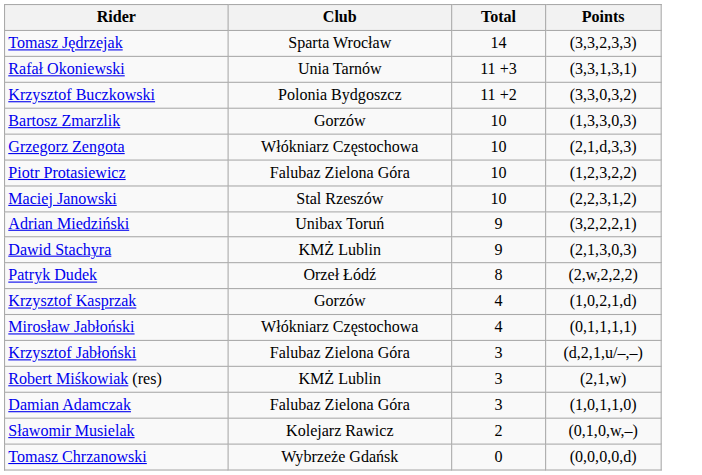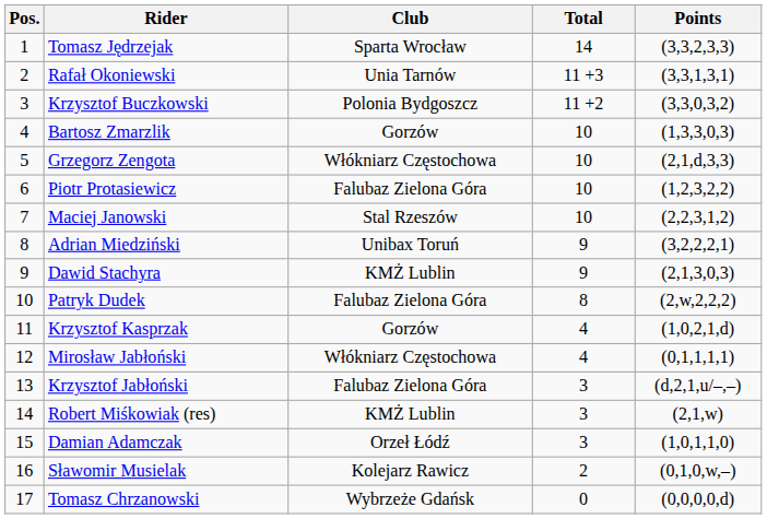 <table class=wikitable style="font-size:93%;">
 <tr>
+<th width=25px>Pos.</th>
 <th width=200px>Rider</th>
 <th width=200px>Club</th>
 <th width=80px>Total</th>
 <th width=100px>Points</th>
 </tr>
 <tr align=center>
+<td>1</td>
 <td align=left><a href='#'>Tomasz Jędrzejak</a></td>
 <td>Sparta Wrocław</td>
 <td>14</td>
 <td>(3,3,2,3,3)</td>
 </tr>
 <tr align=center>
+<td>2</td>
 <td align=left><a href='#'>Rafał Okoniewski</a></td>
 <td>Unia Tarnów</td>
 <td>11 +3</td>
 <td>(3,3,1,3,1)</td>
 </tr>
 <tr align=center>
+<td>3</td>
 <td align=left><a href='#'>Krzysztof Buczkowski</a></td>
 <td>Polonia Bydgoszcz</td>
 <td>11 +2</td>
 <td>(3,3,0,3,2)</td>
 </tr>
 <tr align=center>
+<td>4</td>
 <td align=left><a href='#'>Bartosz Zmarzlik</a></td>
 <td>Gorzów</td>
 <td>10</td>
 <td>(1,3,3,0,3)</td>
 </tr>
 <tr align=center>
+<td>5</td>
 <td align=left><a href='#'>Grzegorz Zengota</a></td>
 <td>Włókniarz Częstochowa</td>
 <td>10</td>
 <td>(2,1,d,3,3)</td>
 </tr>
 <tr align=center>
+<td>6</td>
 <td align=left><a href='#'>Piotr Protasiewicz</a></td>
 <td>Falubaz Zielona Góra</td>
 <td>10</td>
 <td>(1,2,3,2,2)</td>
 </tr>
 <tr align=center>
+<td>7</td>
 <td align=left><a href='#'>Maciej Janowski</a></td>
 <td>Stal Rzeszów</td>
 <td>10</td>
 <td>(2,2,3,1,2)</td>
 </tr>
 <tr align=center>
+<td>8</td>
 <td align=left><a href='#'>Adrian Miedziński</a></td>
 <td>Unibax Toruń</td>
 <td>9</td>
 <td>(3,2,2,2,1)</td>
 </tr>
 <tr align=center>
+<td>9</td>
 <td align=left><a href='#'>Dawid Stachyra</a></td>
 <td>KMŻ Lublin</td>
 <td>9</td>
 <td>(2,1,3,0,3)</td>
 </tr>
 <tr align=center>
+<td>10</td>
 <td align=left><a href='#'>Patryk Dudek</a></td>
-<td>Orzeł Łódź</td>
+<td>Falubaz Zielona Góra</td>
 <td>8</td>
 <td>(2,w,2,2,2)</td>
 </tr>
 <tr align=center>
+<td>11</td>
 <td align=left><a href='#'>Krzysztof Kasprzak</a></td>
 <td>Gorzów</td>
 <td>4</td>
 <td>(1,0,2,1,d)</td>
 </tr>
 <tr align=center>
+<td>12</td>
 <td align=left><a href='#'>Mirosław Jabłoński</a></td>
 <td>Włókniarz Częstochowa</td>
 <td>4</td>
 <td>(0,1,1,1,1)</td>
 </tr>
 <tr align=center>
+<td>13</td>
 <td align=left><a href='#'>Krzysztof Jabłoński</a></td>
 <td>Falubaz Zielona Góra</td>
 <td>3</td>
 <td>(d,2,1,u/–,–)</td>
 </tr>
 <tr align=center>
+<td>14</td>
 <td align=left><a href='#'>Robert Miśkowiak</a> (res)</td>
 <td>KMŻ Lublin</td>
 <td>3</td>
 <td>(2,1,w)</td>
 </tr>
 <tr align=center>
+<td>15</td>
 <td align=left><a href='#'>Damian Adamczak</a></td>
-<td>Falubaz Zielona Góra</td>
+<td>Orzeł Łódź</td>
 <td>3</td>
 <td>(1,0,1,1,0)</td>
 </tr>
 <tr align=center>
+<td>16</td>
 <td align=left><a href='#'>Sławomir Musielak</a></td>
 <td>Kolejarz Rawicz</td>
 <td>2</td>
 <td>(0,1,0,w,–)</td>
 </tr>
 <tr align=center>
+<td>17</td>
 <td align=left><a href='#'>Tomasz Chrzanowski</a></td>
 <td>Wybrzeże Gdańsk</td>
 <td>0</td>
 <td>(0,0,0,0,d)</td>
 </tr>
 </table>
